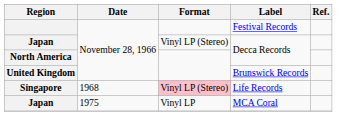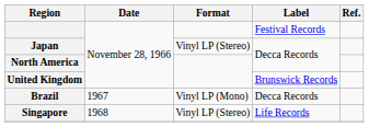 <table class="wikitable plainrowheaders">
 <tr>
 <th scope="col">Region</th>
 <th scope="col">Date</th>
 <th scope="col">Format</th>
 <th scope="col">Label</th>
 <th scope="col">Ref.</th>
 </tr>
 <tr>
 <th scope="row"></th>
 <td rowspan="4">November 28, 1966</td>
 <td></td>
 <td><a href='#'>Festival Records</a></td>
 <td></td>
 </tr>
 <tr>
 <th scope="row">Japan</th>
 <td>Vinyl LP (Stereo)</td>
 <td rowspan="2">Decca Records</td>
 <td></td>
 </tr>
 <tr>
 <th scope="row">North America</th>
 <td rowspan="2"></td>
 <td></td>
 </tr>
 <tr>
 <th scope="row">United Kingdom</th>
 <td><a href='#'>Brunswick Records</a></td>
 <td></td>
 </tr>
 <tr>
-<th scope="row">Singapore</th>
-<td>1968</td>
-<td style="background: pink;">Vinyl LP (Stereo)</td>
-<td><a href='#'>Life Records</a></td>
+<th scope="row">Brazil</th>
+<td>1967</td>
+<td>Vinyl LP (Mono)</td>
+<td>Decca Records</td>
 <td></td>
 </tr>
 <tr>
-<th scope="row">Japan</th>
-<td>1975</td>
-<td>Vinyl LP</td>
-<td><a href='#'>MCA Coral</a></td>
+<th scope="row">Singapore</th>
+<td>1968</td>
+<td>Vinyl LP (Stereo)</td>
+<td><a href='#'>Life Records</a></td>
 <td></td>
 </tr>
 <tr>
 </tr>
 </table>
